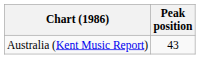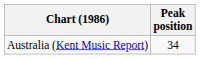 <table class="wikitable sortable">
 <tr>
 <th>Chart (1986)</th>
 <th>Peak<br>position</th>
 </tr>
 <tr>
 <td>Australia (<a href='#'>Kent Music Report</a>)</td>
-<td style="text-align:center;">43</td>
+<td style="text-align:center;">34</td>
 </tr>
 </table>
